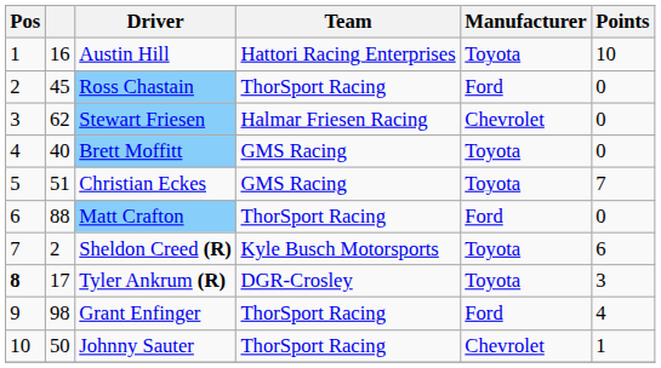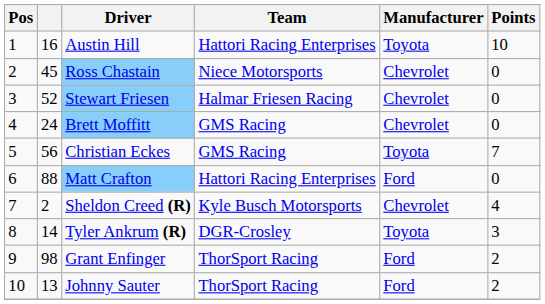 <table class="wikitable" style="font-size:98%">
 <tr>
 <th>Pos</th>
 <th></th>
 <th>Driver</th>
 <th>Team</th>
 <th>Manufacturer</th>
 <th>Points</th>
 </tr>
 <tr>
 <td>1</td>
 <td>16</td>
 <td><a href='#'>Austin Hill</a></td>
 <td><a href='#'>Hattori Racing Enterprises</a></td>
 <td><a href='#'>Toyota</a></td>
 <td>10</td>
 </tr>
 <tr>
 <td>2</td>
 <td>45</td>
 <td style="text-align:left;background:#87CEFA"><a href='#'>Ross Chastain</a></td>
-<td><a href='#'>ThorSport Racing</a></td>
-<td><a href='#'>Ford</a></td>
+<td><a href='#'>Niece Motorsports</a></td>
+<td><a href='#'>Chevrolet</a></td>
 <td>0</td>
 </tr>
 <tr>
 <td>3</td>
-<td>62</td>
+<td>52</td>
 <td style="text-align:left;background:#87CEFA"><a href='#'>Stewart Friesen</a></td>
 <td><a href='#'>Halmar Friesen Racing</a></td>
 <td><a href='#'>Chevrolet</a></td>
 <td>0</td>
 </tr>
 <tr>
 <td>4</td>
-<td>40</td>
+<td>24</td>
 <td style="text-align:left;background:#87CEFA"><a href='#'>Brett Moffitt</a></td>
 <td><a href='#'>GMS Racing</a></td>
-<td><a href='#'>Toyota</a></td>
+<td><a href='#'>Chevrolet</a></td>
 <td>0</td>
 </tr>
 <tr>
 <td>5</td>
-<td>51</td>
+<td>56</td>
 <td><a href='#'>Christian Eckes</a></td>
 <td><a href='#'>GMS Racing</a></td>
 <td><a href='#'>Toyota</a></td>
 <td>7</td>
 </tr>
 <tr>
 <td>6</td>
 <td>88</td>
 <td style="text-align:left;background:#87CEFA"><a href='#'>Matt Crafton</a></td>
-<td><a href='#'>ThorSport Racing</a></td>
+<td><a href='#'>Hattori Racing Enterprises</a></td>
 <td><a href='#'>Ford</a></td>
 <td>0</td>
 </tr>
 <tr>
 <td>7</td>
 <td>2</td>
 <td><a href='#'>Sheldon Creed</a> <strong>(R)</strong></td>
 <td><a href='#'>Kyle Busch Motorsports</a></td>
-<td><a href='#'>Toyota</a></td>
-<td>6</td>
+<td><a href='#'>Chevrolet</a></td>
+<td>4</td>
 </tr>
 <tr>
-<td><strong>8</strong></td>
-<td>17</td>
+<td>8</td>
+<td>14</td>
 <td><a href='#'>Tyler Ankrum</a> <strong>(R)</strong></td>
 <td><a href='#'>DGR-Crosley</a></td>
 <td><a href='#'>Toyota</a></td>
 <td>3</td>
 </tr>
 <tr>
 <td>9</td>
 <td>98</td>
 <td><a href='#'>Grant Enfinger</a></td>
 <td><a href='#'>ThorSport Racing</a></td>
 <td><a href='#'>Ford</a></td>
-<td>4</td>
+<td>2</td>
 </tr>
 <tr>
 <td>10</td>
-<td>50</td>
+<td>13</td>
 <td><a href='#'>Johnny Sauter</a></td>
 <td><a href='#'>ThorSport Racing</a></td>
-<td><a href='#'>Chevrolet</a></td>
-<td>1</td>
+<td><a href='#'>Ford</a></td>
+<td>2</td>
 </tr>
 <tr>
 </tr>
 </table>
